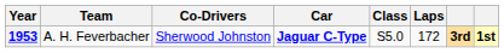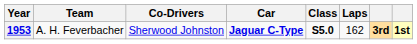 <table class="wikitable" style="font-size:90%">
 <tr>
 <th>Year</th>
 <th>Team</th>
 <th>Co-Drivers</th>
 <th>Car</th>
 <th>Class</th>
 <th>Laps</th>
 <th></th>
 <th></th>
 </tr>
 <tr align="center">
 <th><a href='#'>1953</a></th>
 <td align="left"> A. H. Feverbacher</td>
 <td align="left"> <a href='#'>Sherwood Johnston</a></td>
 <td align="left"><strong><a href='#'>Jaguar C-Type</a></strong></td>
-<td>S5.0</td>
-<td>172</td>
+<td><strong>S5.0</strong></td>
+<td>162</td>
 <td style="background:#ffdf9f;"><strong>3rd</strong></td>
 <td style="background:#ffffbf;"><strong>1st</strong></td>
 </tr>
 </table>
